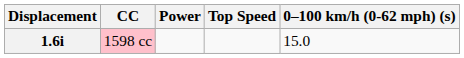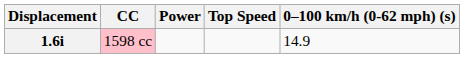 <table class="wikitable">
 <tr>
 <th>Displacement</th>
 <th>CC</th>
 <th>Power</th>
 <th>Top Speed</th>
 <th>0–100 km/h (0-62 mph) (s)</th>
 </tr>
 <tr>
 <th>1.6i</th>
 <td style="background: pink;">1598 cc</td>
 <td></td>
 <td></td>
-<td>15.0</td>
+<td>14.9</td>
 </tr>
 </table>
